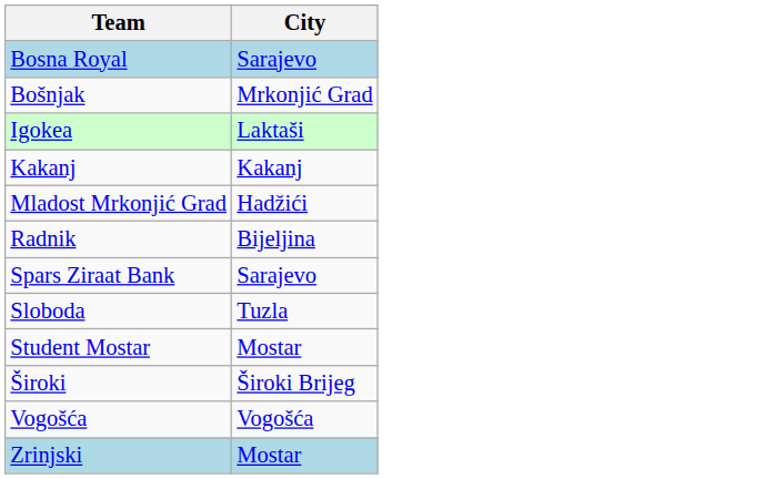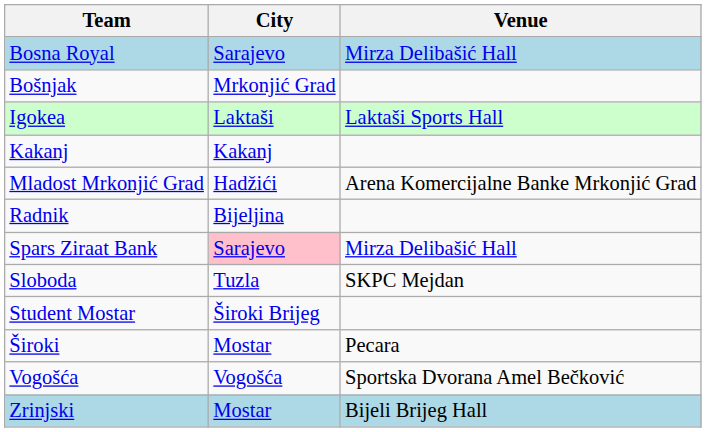 <table class="wikitable sortable">
 <tr>
 <th>Team</th>
 <th>City</th>
+<th>Venue</th>
 </tr>
 <tr bgcolor=lightblue>
 <td><a href='#'>Bosna Royal</a></td>
 <td><a href='#'>Sarajevo</a></td>
+<td><a href='#'>Mirza Delibašić Hall</a></td>
 </tr>
 <tr>
 <td><a href='#'>Bošnjak</a></td>
 <td><a href='#'>Mrkonjić Grad</a></td>
+<td></td>
 </tr>
 <tr bgcolor=ccffcc>
 <td><a href='#'>Igokea</a></td>
 <td><a href='#'>Laktaši</a></td>
+<td><a href='#'>Laktaši Sports Hall</a></td>
 </tr>
 <tr>
 <td><a href='#'>Kakanj</a></td>
 <td><a href='#'>Kakanj</a></td>
+<td></td>
 </tr>
 <tr>
 <td><a href='#'>Mladost Mrkonjić Grad</a></td>
 <td><a href='#'>Hadžići</a></td>
+<td>Arena Komercijalne Banke Mrkonjić Grad</td>
 </tr>
 <tr>
 <td><a href='#'>Radnik</a></td>
 <td><a href='#'>Bijeljina</a></td>
+<td></td>
 </tr>
 <tr>
 <td><a href='#'>Spars Ziraat Bank</a></td>
-<td><a href='#'>Sarajevo</a></td>
+<td style="background: pink;"><a href='#'>Sarajevo</a></td>
+<td><a href='#'>Mirza Delibašić Hall</a></td>
 </tr>
 <tr>
 <td><a href='#'>Sloboda</a></td>
 <td><a href='#'>Tuzla</a></td>
+<td>SKPC Mejdan</td>
 </tr>
 <tr>
 <td><a href='#'>Student Mostar</a></td>
-<td><a href='#'>Mostar</a></td>
+<td><a href='#'>Široki Brijeg</a></td>
+<td></td>
 </tr>
 <tr>
 <td><a href='#'>Široki</a></td>
-<td><a href='#'>Široki Brijeg</a></td>
+<td><a href='#'>Mostar</a></td>
+<td>Pecara</td>
 </tr>
 <tr>
 <td><a href='#'>Vogošća</a></td>
 <td><a href='#'>Vogošća</a></td>
+<td>Sportska Dvorana Amel Bečković</td>
 </tr>
 <tr bgcolor=lightblue>
 <td><a href='#'>Zrinjski</a></td>
 <td><a href='#'>Mostar</a></td>
+<td>Bijeli Brijeg Hall</td>
 </tr>
 </table>
